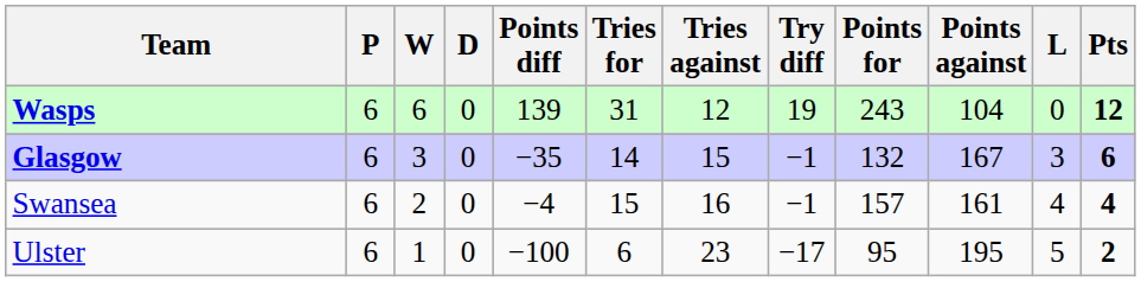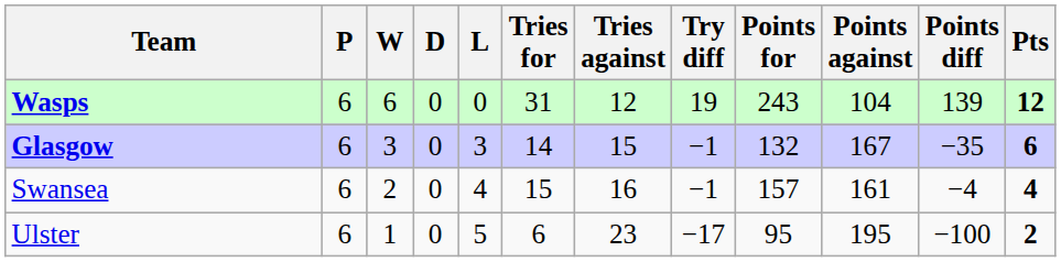 <table class="wikitable" style="text-align: center">
 <tr>
 <th width="200">Team</th>
 <th width="20">P</th>
 <th width="20">W</th>
 <th width="20">D</th>
-<th width="25">Points diff</th>
+<th width="20">L</th>
 <th width="20">Tries for</th>
 <th width="20">Tries against</th>
 <th width="30">Try diff</th>
 <th width="20">Points for</th>
 <th width="20">Points against</th>
-<th width="20">L</th>
+<th width="25">Points diff</th>
 <th width="20">Pts</th>
 </tr>
 <tr bgcolor="#ccffcc">
 <td align="left">  <strong><a href='#'>Wasps</a></strong></td>
 <td>6</td>
 <td>6</td>
 <td>0</td>
-<td>139</td>
+<td>0</td>
 <td>31</td>
 <td>12</td>
 <td>19</td>
 <td>243</td>
 <td>104</td>
-<td>0</td>
+<td>139</td>
 <td><strong>12</strong></td>
 </tr>
 <tr bgcolor="#ccccff">
 <td align="left"> <strong><a href='#'>Glasgow</a></strong></td>
 <td>6</td>
 <td>3</td>
 <td>0</td>
-<td>−35</td>
+<td>3</td>
 <td>14</td>
 <td>15</td>
 <td>−1</td>
 <td>132</td>
 <td>167</td>
-<td>3</td>
+<td>−35</td>
 <td><strong>6</strong></td>
 </tr>
 <tr>
 <td align="left"> <a href='#'>Swansea</a></td>
 <td>6</td>
 <td>2</td>
 <td>0</td>
-<td>−4</td>
+<td>4</td>
 <td>15</td>
 <td>16</td>
 <td>−1</td>
 <td>157</td>
 <td>161</td>
-<td>4</td>
+<td>−4</td>
 <td><strong>4</strong></td>
 </tr>
 <tr>
 <td align="left"> <a href='#'>Ulster</a></td>
 <td>6</td>
 <td>1</td>
 <td>0</td>
-<td>−100</td>
+<td>5</td>
 <td>6</td>
 <td>23</td>
 <td>−17</td>
 <td>95</td>
 <td>195</td>
-<td>5</td>
+<td>−100</td>
 <td><strong>2</strong></td>
 </tr>
 </table>
